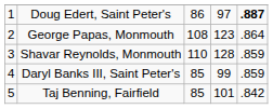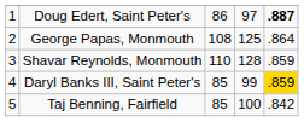 <table class="wikitable sortable" style="text-align:center">
 <tr>
 </tr>
 <tr>
 <td>1</td>
 <td>Doug Edert, Saint Peter's</td>
 <td>86</td>
 <td>97</td>
 <td><strong>.887</strong></td>
 </tr>
 <tr>
 <td>2</td>
 <td>George Papas, Monmouth</td>
 <td>108</td>
-<td>123</td>
+<td>125</td>
 <td>.864</td>
 </tr>
 <tr>
 <td>3</td>
 <td>Shavar Reynolds, Monmouth</td>
 <td>110</td>
 <td>128</td>
 <td>.859</td>
 </tr>
 <tr>
 <td>4</td>
 <td>Daryl Banks III, Saint Peter's</td>
 <td>85</td>
 <td>99</td>
-<td>.859</td>
+<td style="background: gold;">.859</td>
 </tr>
 <tr>
 <td>5</td>
 <td>Taj Benning, Fairfield</td>
 <td>85</td>
-<td>101</td>
+<td>100</td>
 <td>.842</td>
 </tr>
 </table>
